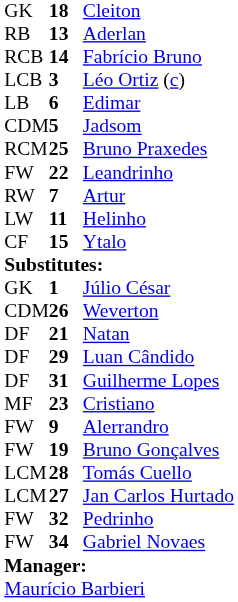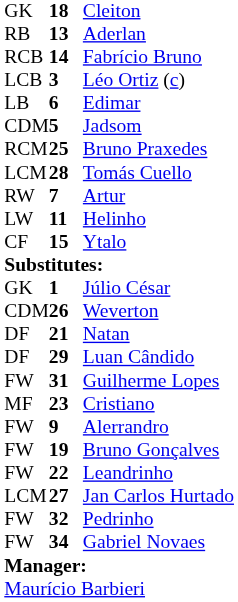 <table cellspacing="0" cellpadding="0" style="font-size:90%; margin:0.2em auto;">
 <tr>
 <th width="25"></th>
 <th width="25"></th>
 </tr>
 <tr>
 <td>GK</td>
 <td><strong>18</strong></td>
 <td> <a href='#'>Cleiton</a></td>
 </tr>
 <tr>
 <td>RB</td>
 <td><strong>13</strong></td>
 <td> <a href='#'>Aderlan</a></td>
 <td></td>
 </tr>
 <tr>
 <td>RCB</td>
 <td><strong>14</strong></td>
 <td> <a href='#'>Fabrício Bruno</a></td>
 <td></td>
 </tr>
 <tr>
 <td>LCB</td>
 <td><strong>3</strong></td>
 <td> <a href='#'>Léo Ortiz</a> (<a href='#'>c</a>)</td>
 </tr>
 <tr>
 <td>LB</td>
 <td><strong>6</strong></td>
 <td> <a href='#'>Edimar</a></td>
 <td></td>
 <td></td>
 </tr>
 <tr>
 <td>CDM</td>
 <td><strong>5</strong></td>
 <td> <a href='#'>Jadsom</a></td>
 </tr>
 <tr>
 <td>RCM</td>
 <td><strong>25</strong></td>
 <td> <a href='#'>Bruno Praxedes</a></td>
 <td></td>
 <td></td>
 </tr>
 <tr>
-<td>FW</td>
-<td><strong>22</strong></td>
-<td> <a href='#'>Leandrinho</a></td>
+<td>LCM</td>
+<td><strong>28</strong></td>
+<td> <a href='#'>Tomás Cuello</a></td>
 <td></td>
 <td></td>
 </tr>
 <tr>
 <td>RW</td>
 <td><strong>7</strong></td>
 <td> <a href='#'>Artur</a></td>
 <td></td>
 <td></td>
 </tr>
 <tr>
 <td>LW</td>
 <td><strong>11</strong></td>
 <td> <a href='#'>Helinho</a></td>
 </tr>
 <tr>
 <td>CF</td>
 <td><strong>15</strong></td>
 <td> <a href='#'>Ytalo</a></td>
 <td></td>
 <td></td>
 </tr>
 <tr>
 <td colspan=3><strong>Substitutes:</strong></td>
 </tr>
 <tr>
 <td>GK</td>
 <td><strong>1</strong></td>
 <td> <a href='#'>Júlio César</a></td>
 </tr>
 <tr>
 <td>CDM</td>
 <td><strong>26</strong></td>
 <td> <a href='#'>Weverton</a></td>
 </tr>
 <tr>
 <td>DF</td>
 <td><strong>21</strong></td>
 <td> <a href='#'>Natan</a></td>
 </tr>
 <tr>
 <td>DF</td>
 <td><strong>29</strong></td>
 <td> <a href='#'>Luan Cândido</a></td>
 <td></td>
 <td></td>
 </tr>
 <tr>
-<td>DF</td>
+<td>FW</td>
 <td><strong>31</strong></td>
 <td> <a href='#'>Guilherme Lopes</a></td>
 </tr>
 <tr>
 <td>MF</td>
 <td><strong>23</strong></td>
 <td> <a href='#'>Cristiano</a></td>
 </tr>
 <tr>
 <td>FW</td>
 <td><strong>9</strong></td>
 <td> <a href='#'>Alerrandro</a></td>
 <td></td>
 <td></td>
 </tr>
 <tr>
 <td>FW</td>
 <td><strong>19</strong></td>
 <td> <a href='#'>Bruno Gonçalves</a></td>
 </tr>
 <tr>
-<td>LCM</td>
-<td><strong>28</strong></td>
-<td> <a href='#'>Tomás Cuello</a></td>
+<td>FW</td>
+<td><strong>22</strong></td>
+<td> <a href='#'>Leandrinho</a></td>
 <td></td>
 <td></td>
 </tr>
 <tr>
 <td>LCM</td>
 <td><strong>27</strong></td>
 <td> <a href='#'>Jan Carlos Hurtado</a></td>
 <td></td>
 <td></td>
 </tr>
 <tr>
 <td>FW</td>
 <td><strong>32</strong></td>
 <td> <a href='#'>Pedrinho</a></td>
 </tr>
 <tr>
 <td>FW</td>
 <td><strong>34</strong></td>
 <td> <a href='#'>Gabriel Novaes</a></td>
 <td></td>
 <td></td>
 </tr>
 <tr>
 <td colspan=3><strong>Manager:</strong></td>
 </tr>
 <tr>
 <td colspan="4"> <a href='#'>Maurício Barbieri</a></td>
 </tr>
 </table>
